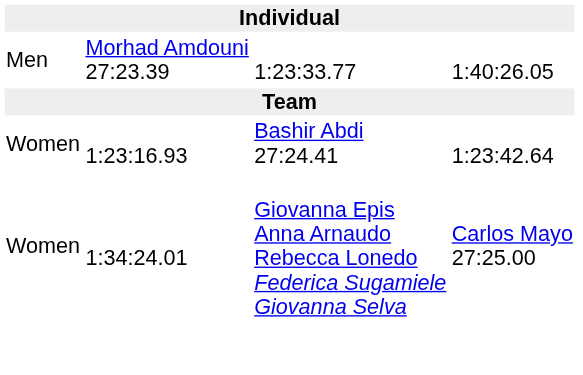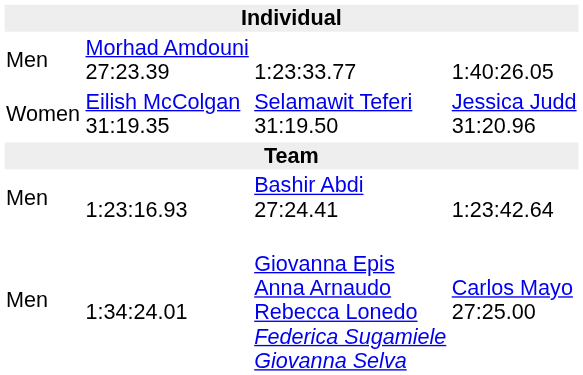 <table>
 <tr>
 <td colspan=4 bgcolor=#eeeeee style=text-align:center;><strong>Individual</strong></td>
 </tr>
 <tr>
 <td>Men</td>
 <td> <a href='#'>Morhad Amdouni</a><br>27:23.39 </td>
 <td> <br> 1:23:33.77</td>
 <td> <br> 1:40:26.05</td>
 </tr>
 <tr>
+<td>Women</td>
+<td> <a href='#'>Eilish McColgan</a><br>31:19.35</td>
+<td> <a href='#'>Selamawit Teferi</a><br>31:19.50 </td>
+<td> <a href='#'>Jessica Judd</a><br>31:20.96 </td>
+</tr>
+<tr>
 <td colspan=4 bgcolor=#eeeeee style=text-align:center;><strong>Team</strong></td>
 </tr>
 <tr>
-<td>Women</td>
+<td>Men</td>
 <td> <br> 1:23:16.93</td>
 <td> <a href='#'>Bashir Abdi</a><br>27:24.41 </td>
 <td> <br> 1:23:42.64</td>
 </tr>
 <tr>
-<td>Women</td>
+<td>Men</td>
 <td> <br> 1:34:24.01</td>
 <td> <br><a href='#'>Giovanna Epis</a><br><a href='#'>Anna Arnaudo</a><br><a href='#'>Rebecca Lonedo</a><br><em><a href='#'>Federica Sugamiele</a></em><br><em><a href='#'>Giovanna Selva</a></em></td>
 <td> <a href='#'>Carlos Mayo</a><br>27:25.00 </td>
 </tr>
 </table>
